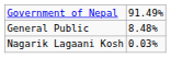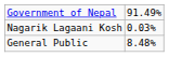 <table class="wikitable">
 <tr>
 <td><a href='#'>Government of Nepal</a></td>
 <td>91.49%</td>
 </tr>
 <tr>
+<td>Nagarik Lagaani Kosh</td>
+<td>0.03%</td>
+</tr>
+<tr>
 <td>General Public</td>
 <td>8.48%</td>
 </tr>
-<tr>
-<td>Nagarik Lagaani Kosh</td>
-<td>0.03%</td>
-</tr>
 </table>
